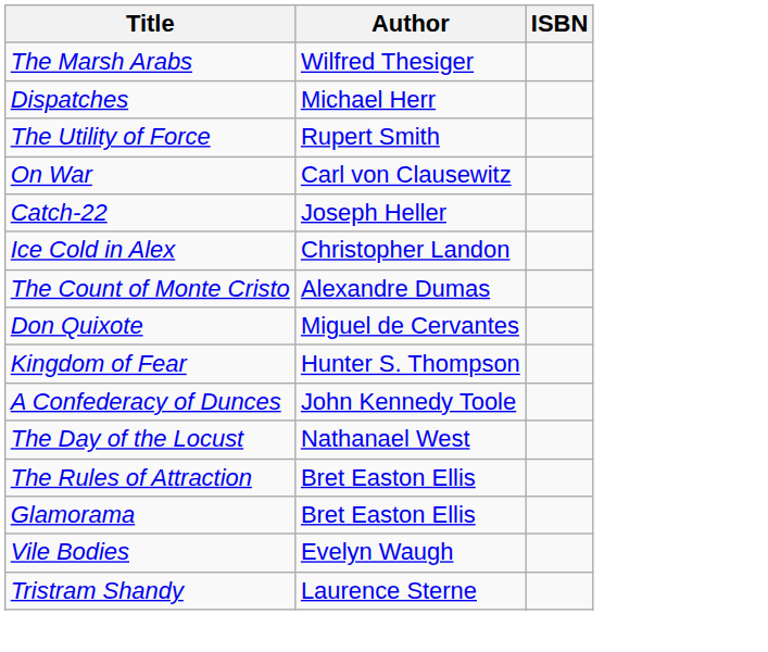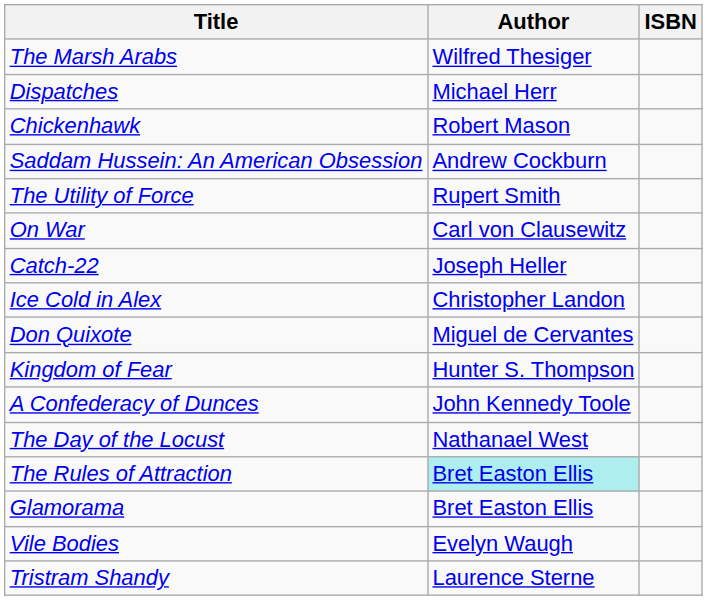 <table class="wikitable">
 <tr>
 <th>Title</th>
 <th>Author</th>
 <th>ISBN</th>
 </tr>
 <tr>
 <td><em><a href='#'>The Marsh Arabs</a></em></td>
 <td><a href='#'>Wilfred Thesiger</a></td>
 <td></td>
 </tr>
 <tr>
 <td><em><a href='#'>Dispatches</a></em></td>
 <td><a href='#'>Michael Herr</a></td>
+<td></td>
+</tr>
+<tr>
+<td><em><a href='#'>Chickenhawk</a></em></td>
+<td><a href='#'>Robert Mason</a></td>
+<td></td>
+</tr>
+<tr>
+<td><em><a href='#'>Saddam Hussein: An American Obsession</a></em></td>
+<td><a href='#'>Andrew Cockburn</a></td>
 <td></td>
 </tr>
 <tr>
 <td><em><a href='#'>The Utility of Force</a></em></td>
 <td><a href='#'>Rupert Smith</a></td>
 <td></td>
 </tr>
 <tr>
 <td><em><a href='#'>On War</a></em></td>
 <td><a href='#'>Carl von Clausewitz</a></td>
 <td></td>
 </tr>
 <tr>
 <td><em><a href='#'>Catch-22</a></em></td>
 <td><a href='#'>Joseph Heller</a></td>
 <td></td>
 </tr>
 <tr>
 <td><em><a href='#'>Ice Cold in Alex</a></em></td>
 <td><a href='#'>Christopher Landon</a></td>
-<td></td>
-</tr>
-<tr>
-<td><em><a href='#'>The Count of Monte Cristo</a></em></td>
-<td><a href='#'>Alexandre Dumas</a></td>
 <td></td>
 </tr>
 <tr>
 <td><em><a href='#'>Don Quixote</a></em></td>
 <td><a href='#'>Miguel de Cervantes</a></td>
 <td></td>
 </tr>
 <tr>
 <td><em><a href='#'>Kingdom of Fear</a></em></td>
 <td><a href='#'>Hunter S. Thompson</a></td>
 <td></td>
 </tr>
 <tr>
 <td><em><a href='#'>A Confederacy of Dunces</a></em></td>
 <td><a href='#'>John Kennedy Toole</a></td>
 <td></td>
 </tr>
 <tr>
 <td><em><a href='#'>The Day of the Locust</a></em></td>
 <td><a href='#'>Nathanael West</a></td>
 <td></td>
 </tr>
 <tr>
 <td><em><a href='#'>The Rules of Attraction</a></em></td>
-<td><a href='#'>Bret Easton Ellis</a></td>
+<td style="background: paleturquoise;"><a href='#'>Bret Easton Ellis</a></td>
 <td></td>
 </tr>
 <tr>
 <td><em><a href='#'>Glamorama</a></em></td>
 <td><a href='#'>Bret Easton Ellis</a></td>
 <td></td>
 </tr>
 <tr>
 <td><em><a href='#'>Vile Bodies</a></em></td>
 <td><a href='#'>Evelyn Waugh</a></td>
 <td></td>
 </tr>
 <tr>
 <td><em><a href='#'>Tristram Shandy</a></em></td>
 <td><a href='#'>Laurence Sterne</a></td>
 <td></td>
 </tr>
 </table>
